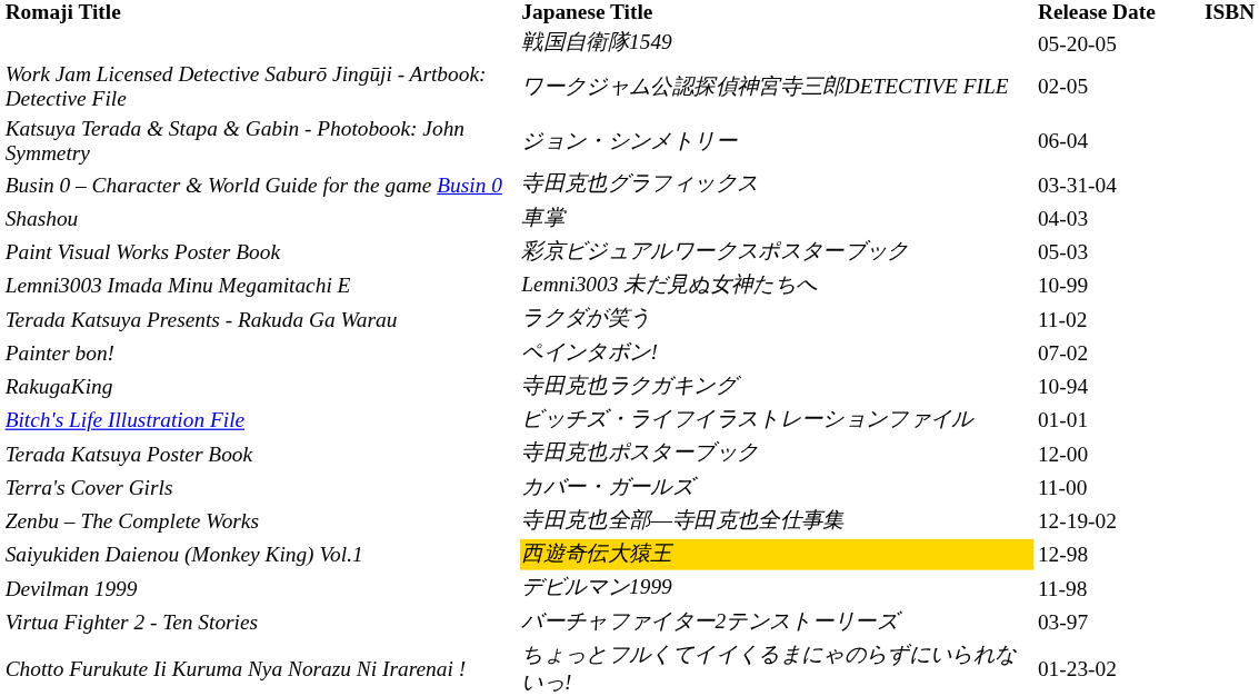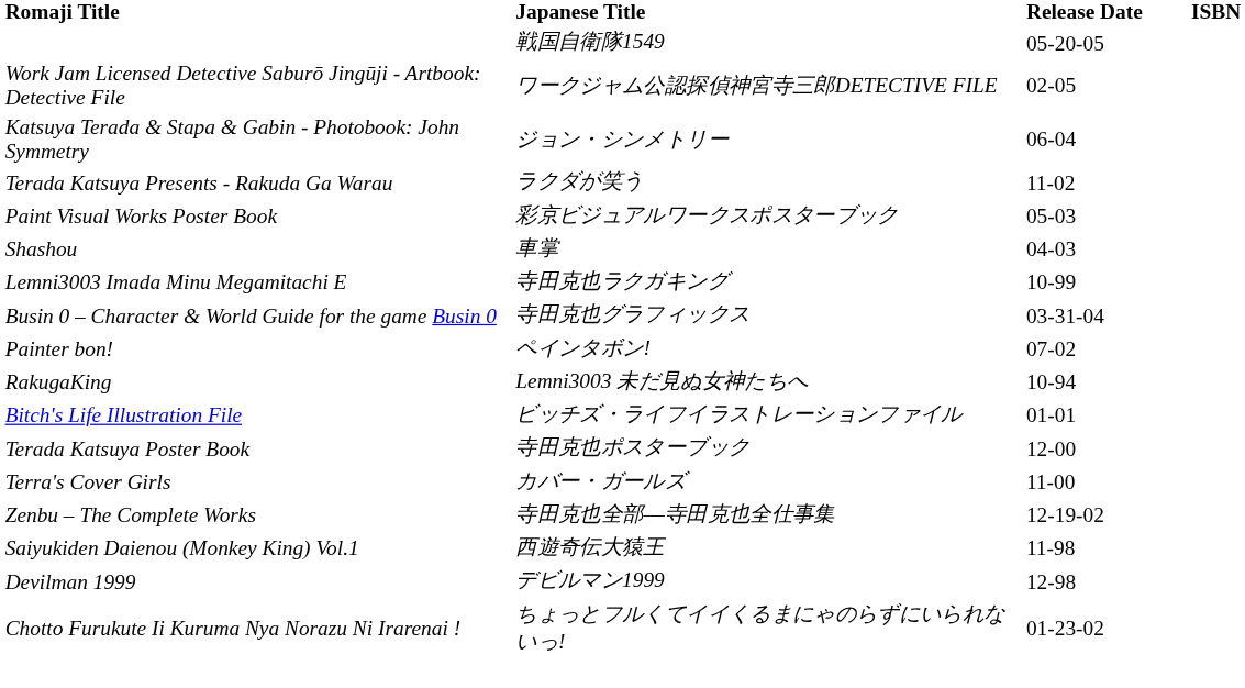 <table>
 <tr>
 <th align=left>Romaji Title</th>
 <th align=left>Japanese Title</th>
 <th align=left>Release Date</th>
 <th align=left>ISBN</th>
 </tr>
 <tr>
 <td width="380"></td>
 <td width="380"><em> 戦国自衛隊1549 </em></td>
 <td width="120">05-20-05</td>
 <td></td>
 </tr>
 <tr>
 <td><em> Work Jam Licensed Detective Saburō Jingūji - Artbook: Detective File </em></td>
 <td><em> ワークジャム公認探偵神宮寺三郎DETECTIVE FILE </em></td>
 <td>02-05</td>
 <td></td>
 </tr>
 <tr>
 <td><em> Katsuya Terada & Stapa & Gabin - Photobook: John Symmetry </em></td>
 <td><em> ジョン・シンメトリー </em></td>
 <td>06-04</td>
 <td></td>
 </tr>
 <tr>
-<td><em> Busin 0 – Character & World Guide for the game <a href='#'>Busin 0</a>  </em></td>
-<td><em> 寺田克也グラフィックス </em></td>
-<td>03-31-04</td>
+<td><em> Terada Katsuya Presents - Rakuda Ga Warau</em></td>
+<td><em> ラクダが笑う  </em></td>
+<td>11-02</td>
+<td></td>
+</tr>
+<tr>
+<td><em> Paint Visual Works Poster Book </em></td>
+<td><em> 彩京ビジュアルワークスポスターブック </em></td>
+<td>05-03</td>
 <td></td>
 </tr>
 <tr>
 <td><em> Shashou </em></td>
 <td><em> 車掌 </em></td>
 <td>04-03</td>
 <td></td>
 </tr>
 <tr>
-<td><em> Paint Visual Works Poster Book </em></td>
-<td><em> 彩京ビジュアルワークスポスターブック </em></td>
-<td>05-03</td>
-<td></td>
-</tr>
-<tr>
 <td><em> Lemni3003 Imada Minu Megamitachi E</em></td>
-<td><em> Lemni3003 未だ見ぬ女神たちへ </em></td>
+<td><em> 寺田克也ラクガキング </em></td>
 <td>10-99</td>
 <td></td>
 </tr>
 <tr>
-<td><em> Terada Katsuya Presents - Rakuda Ga Warau</em></td>
-<td><em> ラクダが笑う  </em></td>
-<td>11-02</td>
+<td><em> Busin 0 – Character & World Guide for the game <a href='#'>Busin 0</a>  </em></td>
+<td><em> 寺田克也グラフィックス </em></td>
+<td>03-31-04</td>
 <td></td>
 </tr>
 <tr>
 <td><em> Painter bon! </em></td>
 <td><em> ペインタボン! </em></td>
 <td>07-02</td>
 <td></td>
 </tr>
 <tr>
 <td><em> RakugaKing </em></td>
-<td><em> 寺田克也ラクガキング </em></td>
+<td><em> Lemni3003 未だ見ぬ女神たちへ </em></td>
 <td>10-94</td>
 <td></td>
 </tr>
 <tr>
 <td><em> <a href='#'>Bitch's Life Illustration File</a> </em></td>
 <td><em> ビッチズ・ライフイラストレーションファイル</em></td>
 <td>01-01</td>
 <td></td>
 </tr>
 <tr>
 <td><em> Terada Katsuya Poster Book </em></td>
 <td><em> 寺田克也ポスターブック </em></td>
 <td>12-00</td>
 <td></td>
 </tr>
 <tr>
 <td><em> Terra's Cover Girls </em></td>
 <td><em> カバー・ガールズ  </em></td>
 <td>11-00</td>
 <td></td>
 </tr>
 <tr>
 <td><em> Zenbu – The Complete Works</em></td>
 <td><em>寺田克也全部―寺田克也全仕事集 </em></td>
 <td>12-19-02</td>
 <td></td>
 </tr>
 <tr>
 <td><em> Saiyukiden Daienou (Monkey King) Vol.1 </em></td>
-<td style="background: gold;"><em>西遊奇伝大猿王</em></td>
-<td>12-98</td>
+<td><em>西遊奇伝大猿王</em></td>
+<td>11-98</td>
 <td></td>
 </tr>
 <tr>
 <td><em> Devilman 1999 </em></td>
 <td><em> デビルマン1999 </em></td>
-<td>11-98</td>
-<td></td>
-</tr>
-<tr>
-<td><em> Virtua Fighter 2 - Ten Stories </em></td>
-<td><em> バーチャファイター2テンストーリーズ   </em></td>
-<td>03-97</td>
+<td>12-98</td>
 <td></td>
 </tr>
 <tr>
 <td><em> Chotto Furukute Ii Kuruma Nya Norazu Ni Irarenai ! </em></td>
 <td><em> ちょっとフルくてイイくるまにゃのらずにいられないっ!  </em></td>
 <td>01-23-02</td>
 <td></td>
 </tr>
 </table>
